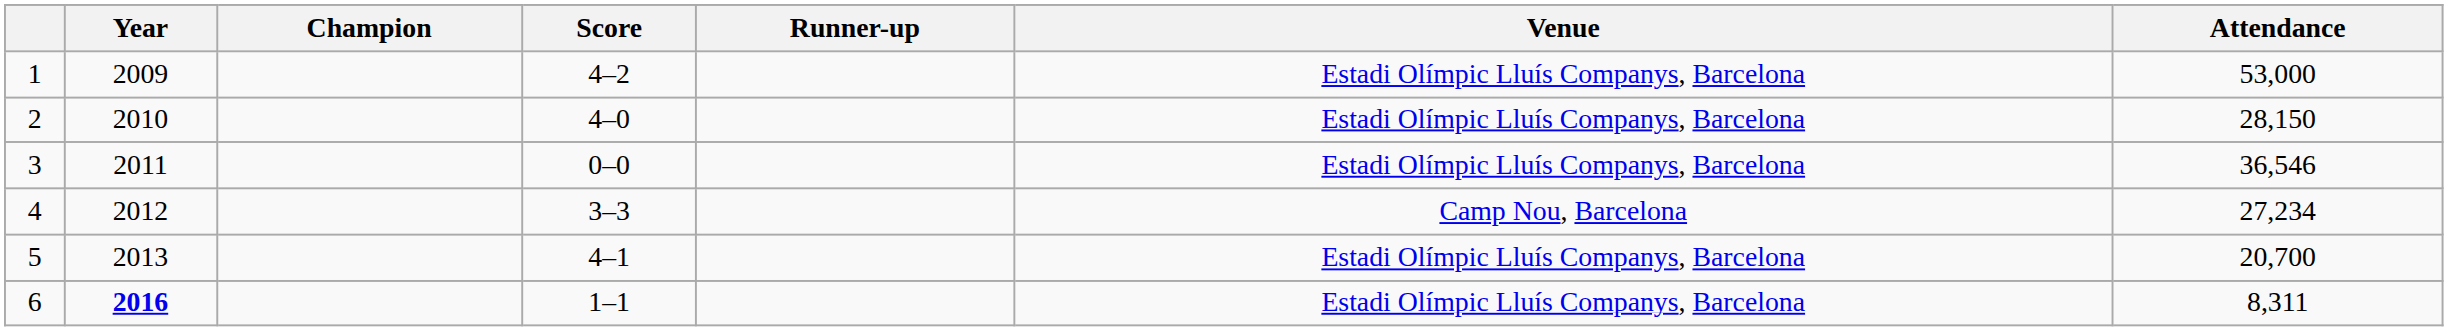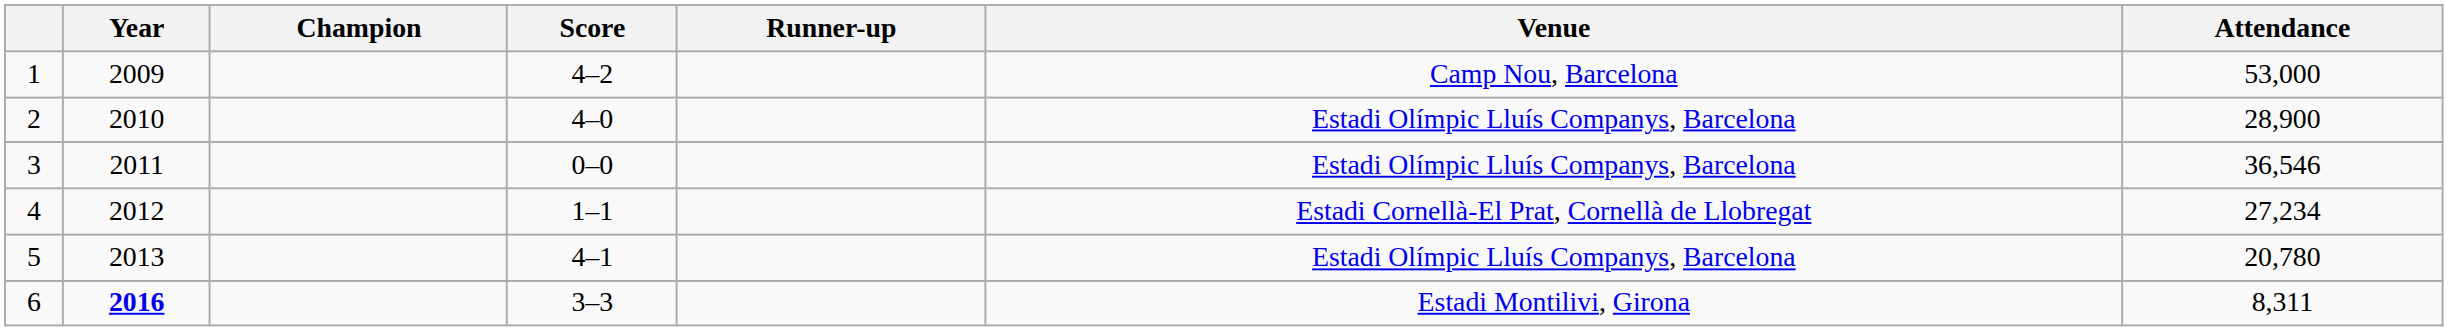 <table class="wikitable" style="font-size:90%; text-align:center; width:100%;">
 <tr>
 <th></th>
 <th>Year</th>
 <th> Champion</th>
 <th>Score</th>
 <th> Runner-up</th>
 <th>Venue</th>
 <th>Attendance</th>
 </tr>
 <tr>
 <td>1</td>
 <td>2009</td>
 <td><strong></strong></td>
 <td>4–2</td>
 <td></td>
-<td><a href='#'>Estadi Olímpic Lluís Companys</a>, <a href='#'>Barcelona</a></td>
+<td><a href='#'>Camp Nou</a>, <a href='#'>Barcelona</a></td>
 <td>53,000</td>
 </tr>
 <tr>
 <td>2</td>
 <td>2010</td>
 <td><strong></strong></td>
 <td>4–0</td>
 <td></td>
 <td><a href='#'>Estadi Olímpic Lluís Companys</a>, <a href='#'>Barcelona</a></td>
-<td>28,150</td>
+<td>28,900</td>
 </tr>
 <tr>
 <td>3</td>
 <td>2011</td>
 <td><strong></strong></td>
 <td>0–0</td>
 <td></td>
 <td><a href='#'>Estadi Olímpic Lluís Companys</a>, <a href='#'>Barcelona</a></td>
 <td>36,546</td>
 </tr>
 <tr>
 <td>4</td>
 <td>2012</td>
 <td><strong></strong></td>
-<td>3–3<br></td>
+<td>1–1</td>
 <td></td>
-<td><a href='#'>Camp Nou</a>, <a href='#'>Barcelona</a></td>
+<td><a href='#'>Estadi Cornellà-El Prat</a>, <a href='#'>Cornellà de Llobregat</a></td>
 <td>27,234</td>
 </tr>
 <tr>
 <td>5</td>
 <td>2013</td>
 <td><strong></strong></td>
 <td>4–1</td>
 <td></td>
 <td><a href='#'>Estadi Olímpic Lluís Companys</a>, <a href='#'>Barcelona</a></td>
-<td>20,700</td>
+<td>20,780</td>
 </tr>
 <tr>
 <td>6</td>
 <td><strong><a href='#'>2016</a></strong></td>
 <td><strong></strong></td>
-<td>1–1</td>
+<td>3–3<br></td>
 <td></td>
-<td><a href='#'>Estadi Olímpic Lluís Companys</a>, <a href='#'>Barcelona</a></td>
+<td><a href='#'>Estadi Montilivi</a>, <a href='#'>Girona</a></td>
 <td>8,311</td>
 </tr>
 </table>
